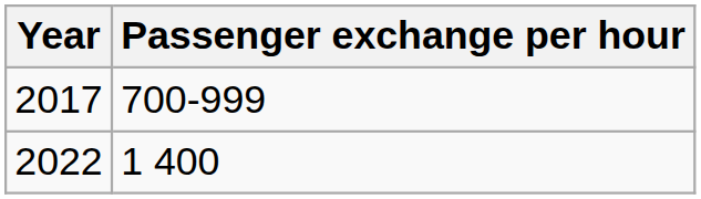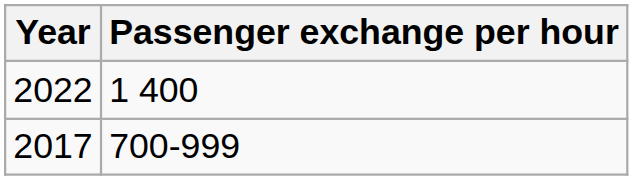 <table class="wikitable">
 <tr>
 <th>Year</th>
 <th>Passenger exchange per hour</th>
 </tr>
 <tr>
+<td>2022</td>
+<td>1 400</td>
+</tr>
+<tr>
 <td>2017</td>
 <td>700-999</td>
 </tr>
-<tr>
-<td>2022</td>
-<td>1 400</td>
-</tr>
 </table>
